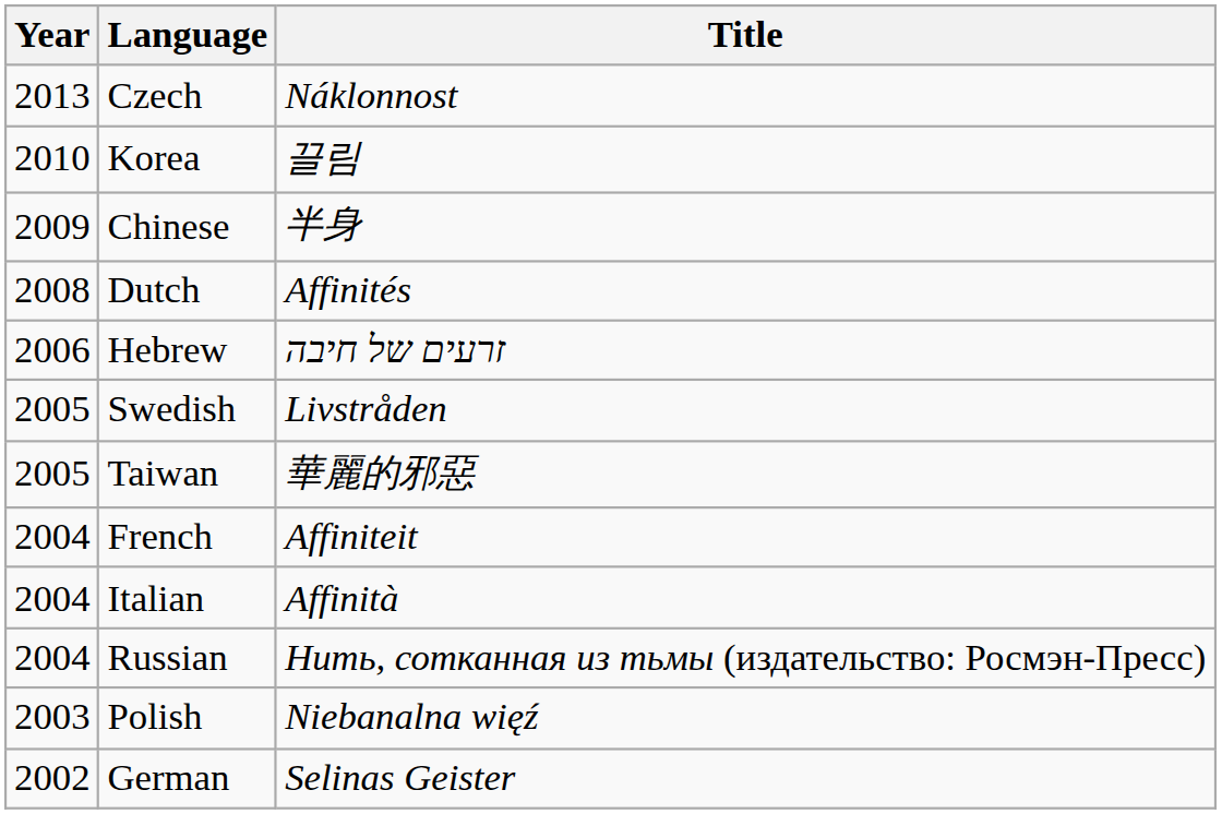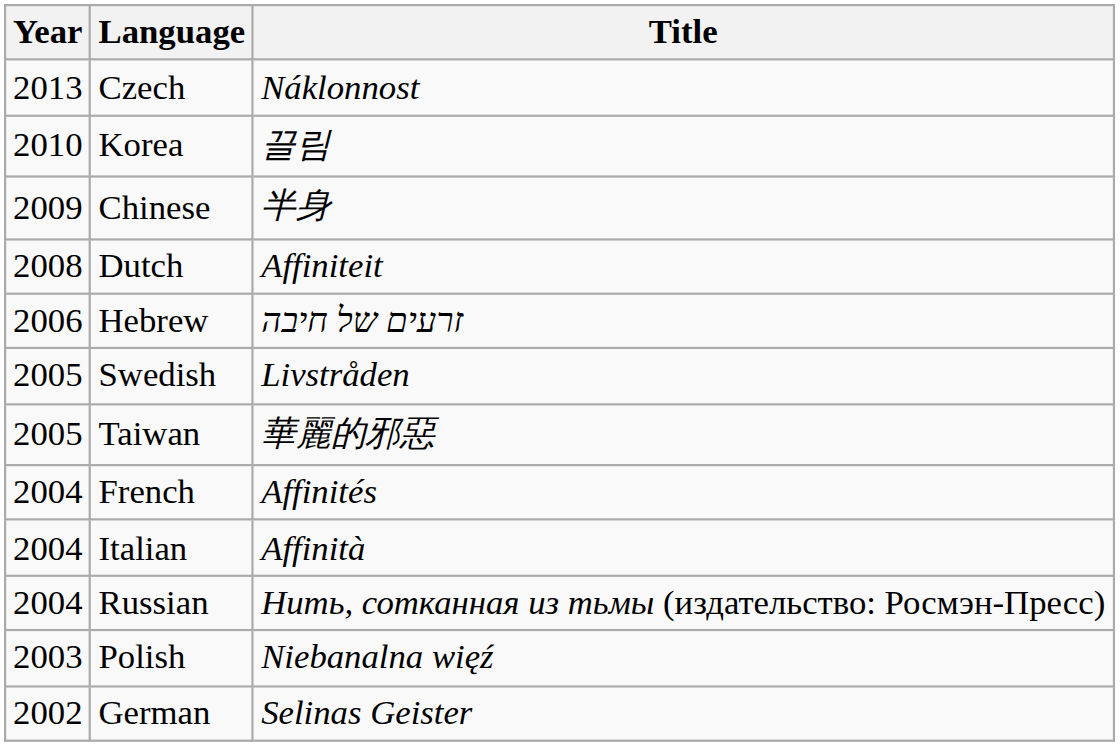 <table class="wikitable">
 <tr>
 <th>Year</th>
 <th>Language</th>
 <th>Title</th>
 </tr>
 <tr>
 <td>2013</td>
 <td>Czech</td>
 <td><em>Náklonnost</em></td>
 </tr>
 <tr>
 <td>2010</td>
 <td>Korea</td>
 <td><em>끌림</em></td>
 </tr>
 <tr>
 <td>2009</td>
 <td>Chinese</td>
 <td><em>半身</em></td>
 </tr>
 <tr>
 <td>2008</td>
 <td>Dutch</td>
-<td><em>Affinités</em></td>
+<td><em>Affiniteit</em></td>
 </tr>
 <tr>
 <td>2006</td>
 <td>Hebrew</td>
 <td><em>זרעים של חיבה</em></td>
 </tr>
 <tr>
 <td>2005</td>
 <td>Swedish</td>
 <td><em>Livstråden</em></td>
 </tr>
 <tr>
 <td>2005</td>
 <td>Taiwan</td>
 <td><em>華麗的邪惡</em></td>
 </tr>
 <tr>
 <td>2004</td>
 <td>French</td>
-<td><em>Affiniteit</em></td>
+<td><em>Affinités</em></td>
 </tr>
 <tr>
 <td>2004</td>
 <td>Italian</td>
 <td><em>Affinità</em></td>
 </tr>
 <tr>
 <td>2004</td>
 <td>Russian</td>
 <td><em>Нить, сотканная из тьмы</em> (издательство: Росмэн-Пресс)</td>
 </tr>
 <tr>
 <td>2003</td>
 <td>Polish</td>
 <td><em>Niebanalna więź</em></td>
 </tr>
 <tr>
 <td>2002</td>
 <td>German</td>
 <td><em>Selinas Geister</em></td>
 </tr>
 </table>
